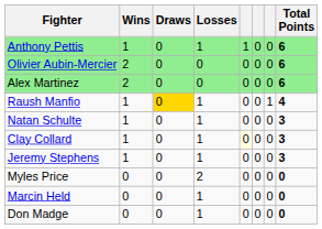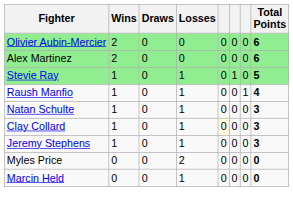 <table class="wikitable sortable">
 <tr>
 <th>Fighter</th>
 <th>Wins</th>
 <th>Draws</th>
 <th>Losses</th>
 <th></th>
 <th></th>
 <th></th>
 <th>Total<br> Points</th>
-</tr>
-<tr style="background:#90EE90;">
-<td> <a href='#'>Anthony Pettis</a></td>
-<td>1</td>
-<td>0</td>
-<td>1</td>
-<td>1</td>
-<td>0</td>
-<td>0</td>
-<td><strong>6</strong></td>
 </tr>
 <tr style="background:#90EE90;">
 <td> <a href='#'>Olivier Aubin-Mercier</a></td>
 <td>2</td>
 <td>0</td>
 <td>0</td>
 <td>0</td>
 <td>0</td>
 <td>0</td>
 <td><strong>6</strong></td>
 </tr>
 <tr style="background:#90EE90;">
 <td> Alex Martinez</td>
 <td>2</td>
 <td>0</td>
 <td>0</td>
 <td>0</td>
 <td>0</td>
 <td>0</td>
 <td><strong>6</strong></td>
 </tr>
+<tr style="background:#90EE90;">
+<td> <a href='#'>Stevie Ray</a></td>
+<td>1</td>
+<td>0</td>
+<td>1</td>
+<td>0</td>
+<td>1</td>
+<td>0</td>
+<td><strong>5</strong></td>
+</tr>
 <tr>
 <td> <a href='#'>Raush Manfio</a></td>
 <td>1</td>
-<td style="background: gold;">0</td>
+<td>0</td>
 <td>1</td>
 <td>0</td>
 <td>0</td>
 <td>1</td>
 <td><strong>4</strong></td>
 </tr>
 <tr>
 <td> <a href='#'>Natan Schulte</a></td>
 <td>1</td>
 <td>0</td>
 <td>1</td>
 <td>0</td>
 <td>0</td>
 <td>0</td>
 <td><strong>3</strong></td>
 </tr>
 <tr>
 <td> <a href='#'>Clay Collard</a></td>
 <td>1</td>
 <td>0</td>
 <td>1</td>
 <td style="background: lightyellow;">0</td>
 <td>0</td>
 <td>0</td>
 <td><strong>3</strong></td>
 </tr>
 <tr>
 <td> <a href='#'>Jeremy Stephens</a></td>
 <td>1</td>
 <td>0</td>
 <td>1</td>
 <td>0</td>
 <td>0</td>
 <td>0</td>
 <td><strong>3</strong></td>
 </tr>
 <tr>
 <td> Myles Price</td>
 <td>0</td>
 <td>0</td>
 <td>2</td>
 <td>0</td>
 <td>0</td>
 <td>0</td>
 <td><strong>0</strong></td>
 </tr>
 <tr>
 <td> <a href='#'>Marcin Held</a></td>
 <td>0</td>
 <td>0</td>
 <td>1</td>
 <td>0</td>
 <td>0</td>
 <td>0</td>
 <td><strong>0</strong></td>
 </tr>
-<tr>
-<td> Don Madge</td>
-<td>0</td>
-<td>0</td>
-<td>1</td>
-<td>0</td>
-<td>0</td>
-<td>0</td>
-<td><strong>0</strong></td>
-</tr>
 </table>
